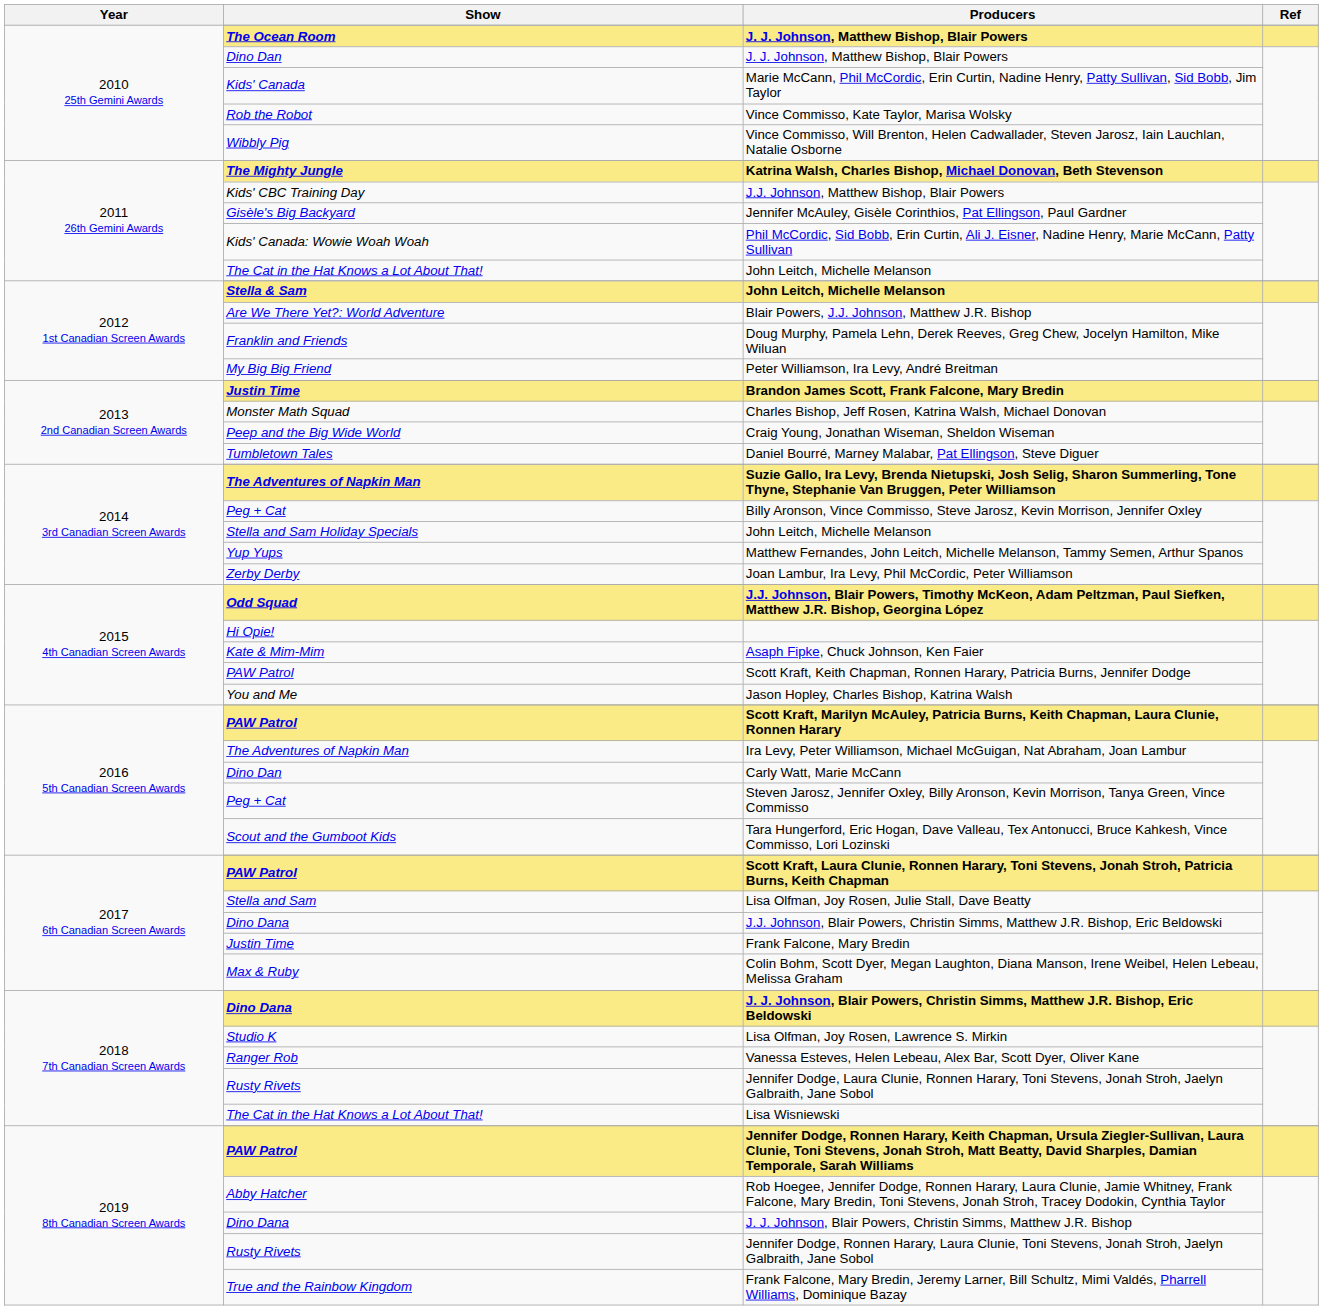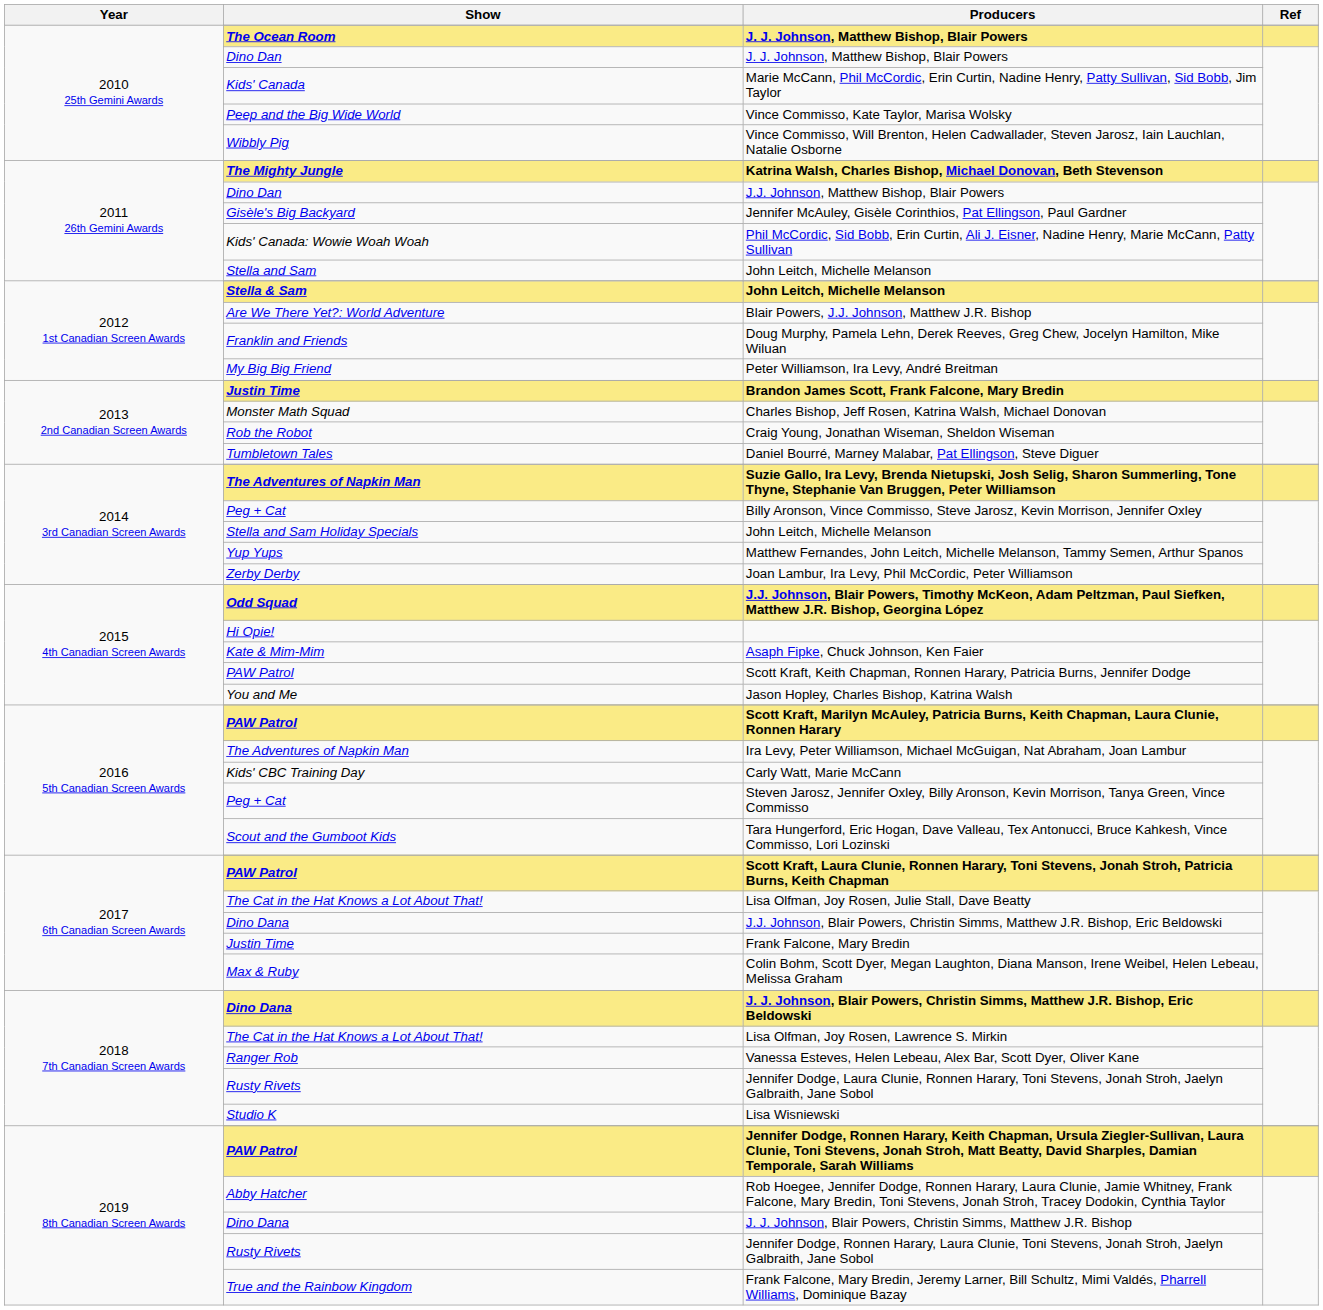 <table class="wikitable" style="width:100%;">
 <tr style="background:#bebebe;">
 <th style="width:8%;">Year</th>
 <th style="width:19%;">Show</th>
 <th style="width:19%;">Producers</th>
 <th style="width:2%;">Ref</th>
 </tr>
 <tr>
 <td rowspan="6" align="center">2010 <br> <small><a href='#'>25th Gemini Awards</a></small></td>
 </tr>
 <tr style="background:#FAEB86;">
 <td><strong><em><a href='#'>The Ocean Room</a></em></strong></td>
 <td><strong><a href='#'>J. J. Johnson</a>, Matthew Bishop, Blair Powers </strong></td>
 <td></td>
 </tr>
 <tr>
 <td><em><a href='#'>Dino Dan</a></em></td>
 <td><a href='#'>J. J. Johnson</a>, Matthew Bishop, Blair Powers</td>
 <td rowspan=4></td>
 </tr>
 <tr>
 <td><em><a href='#'>Kids' Canada</a></em></td>
 <td>Marie McCann, <a href='#'>Phil McCordic</a>, Erin Curtin, Nadine Henry, <a href='#'>Patty Sullivan</a>, <a href='#'>Sid Bobb</a>, Jim Taylor</td>
 </tr>
 <tr>
-<td><em><a href='#'>Rob the Robot</a></em></td>
+<td><em><a href='#'>Peep and the Big Wide World</a></em></td>
 <td>Vince Commisso, Kate Taylor, Marisa Wolsky</td>
 </tr>
 <tr>
 <td><em><a href='#'>Wibbly Pig</a></em></td>
 <td>Vince Commisso, Will Brenton, Helen Cadwallader, Steven Jarosz, Iain Lauchlan, Natalie Osborne</td>
 </tr>
 <tr>
 <td rowspan="6" align="center">2011 <br> <small><a href='#'>26th Gemini Awards</a></small></td>
 </tr>
 <tr style="background:#FAEB86;">
 <td><strong><em><a href='#'>The Mighty Jungle</a></em></strong></td>
 <td><strong>Katrina Walsh, Charles Bishop, <a href='#'>Michael Donovan</a>, Beth Stevenson</strong></td>
 <td></td>
 </tr>
 <tr>
-<td><em>Kids' CBC Training Day</em></td>
+<td><em><a href='#'>Dino Dan</a></em></td>
 <td><a href='#'>J.J. Johnson</a>, Matthew Bishop, Blair Powers</td>
 <td rowspan=4></td>
 </tr>
 <tr>
 <td><em><a href='#'>Gisèle's Big Backyard</a></em></td>
 <td>Jennifer McAuley, Gisèle Corinthios, <a href='#'>Pat Ellingson</a>, Paul Gardner</td>
 </tr>
 <tr>
 <td><em>Kids' Canada: Wowie Woah Woah</em></td>
 <td><a href='#'>Phil McCordic</a>, <a href='#'>Sid Bobb</a>, Erin Curtin, <a href='#'>Ali J. Eisner</a>, Nadine Henry, Marie McCann, <a href='#'>Patty Sullivan</a></td>
 </tr>
 <tr>
-<td><em><a href='#'>The Cat in the Hat Knows a Lot About That!</a></em></td>
+<td><em><a href='#'>Stella and Sam</a></em></td>
 <td>John Leitch, Michelle Melanson</td>
 </tr>
 <tr>
 <td rowspan="5" align="center">2012 <br> <small><a href='#'>1st Canadian Screen Awards</a></small></td>
 </tr>
 <tr style="background:#FAEB86;">
 <td><strong><em><a href='#'>Stella & Sam</a></em></strong></td>
 <td><strong>John Leitch, Michelle Melanson</strong></td>
 <td></td>
 </tr>
 <tr>
 <td><em><a href='#'>Are We There Yet?: World Adventure</a></em></td>
 <td>Blair Powers, <a href='#'>J.J. Johnson</a>, Matthew J.R. Bishop</td>
 <td rowspan=3></td>
 </tr>
 <tr>
 <td><em><a href='#'>Franklin and Friends</a></em></td>
 <td>Doug Murphy, Pamela Lehn, Derek Reeves, Greg Chew, Jocelyn Hamilton, Mike Wiluan</td>
 </tr>
 <tr>
 <td><em><a href='#'>My Big Big Friend</a></em></td>
 <td>Peter Williamson, Ira Levy, André Breitman</td>
 </tr>
 <tr>
 <td rowspan="5" align="center">2013 <br> <small><a href='#'>2nd Canadian Screen Awards</a></small></td>
 </tr>
 <tr style="background:#FAEB86;">
 <td><strong><em><a href='#'>Justin Time</a></em></strong></td>
 <td><strong>Brandon James Scott, Frank Falcone, Mary Bredin</strong></td>
 <td></td>
 </tr>
 <tr>
 <td><em>Monster Math Squad</em></td>
 <td>Charles Bishop, Jeff Rosen, Katrina Walsh, Michael Donovan</td>
 <td rowspan=3></td>
 </tr>
 <tr>
-<td><em><a href='#'>Peep and the Big Wide World</a></em></td>
+<td><em><a href='#'>Rob the Robot</a></em></td>
 <td>Craig Young, Jonathan Wiseman, Sheldon Wiseman</td>
 </tr>
 <tr>
 <td><em><a href='#'>Tumbletown Tales</a></em></td>
 <td>Daniel Bourré, Marney Malabar, <a href='#'>Pat Ellingson</a>, Steve Diguer</td>
 </tr>
 <tr>
 <td rowspan="6" align="center">2014 <br> <small><a href='#'>3rd Canadian Screen Awards</a></small></td>
 </tr>
 <tr style="background:#FAEB86;">
 <td><strong><em><a href='#'>The Adventures of Napkin Man</a></em></strong></td>
 <td><strong>Suzie Gallo, Ira Levy, Brenda Nietupski, Josh Selig, Sharon Summerling, Tone Thyne, Stephanie Van Bruggen, Peter Williamson</strong></td>
 <td></td>
 </tr>
 <tr>
 <td><em><a href='#'>Peg + Cat</a></em></td>
 <td>Billy Aronson, Vince Commisso, Steve Jarosz, Kevin Morrison, Jennifer Oxley</td>
 <td rowspan=4></td>
 </tr>
 <tr>
 <td><em><a href='#'>Stella and Sam Holiday Specials</a></em></td>
 <td>John Leitch, Michelle Melanson</td>
 </tr>
 <tr>
 <td><em><a href='#'>Yup Yups</a></em></td>
 <td>Matthew Fernandes, John Leitch, Michelle Melanson, Tammy Semen, Arthur Spanos</td>
 </tr>
 <tr>
 <td><em><a href='#'>Zerby Derby</a></em></td>
 <td>Joan Lambur, Ira Levy, Phil McCordic, Peter Williamson</td>
 </tr>
 <tr>
 <td rowspan="6" align="center">2015 <br> <small><a href='#'>4th Canadian Screen Awards</a></small></td>
 </tr>
 <tr style="background:#FAEB86;">
 <td><strong><em><a href='#'>Odd Squad</a></em></strong></td>
 <td><strong><a href='#'>J.J. Johnson</a>, Blair Powers, Timothy McKeon, Adam Peltzman, Paul Siefken, Matthew J.R. Bishop, Georgina López</strong></td>
 <td></td>
 </tr>
 <tr>
 <td><em><a href='#'>Hi Opie!</a></em></td>
 <td></td>
 <td rowspan=4></td>
 </tr>
 <tr>
 <td><em><a href='#'>Kate & Mim-Mim</a></em></td>
 <td><a href='#'>Asaph Fipke</a>, Chuck Johnson, Ken Faier</td>
 </tr>
 <tr>
 <td><em><a href='#'>PAW Patrol</a></em></td>
 <td>Scott Kraft, Keith Chapman, Ronnen Harary, Patricia Burns, Jennifer Dodge</td>
 </tr>
 <tr>
 <td><em>You and Me</em></td>
 <td>Jason Hopley, Charles Bishop, Katrina Walsh</td>
 </tr>
 <tr>
 <td rowspan="6" align="center">2016 <br> <small><a href='#'>5th Canadian Screen Awards</a></small></td>
 </tr>
 <tr style="background:#FAEB86;">
 <td><strong><em><a href='#'>PAW Patrol</a></em></strong></td>
 <td><strong>Scott Kraft, Marilyn McAuley, Patricia Burns, Keith Chapman, Laura Clunie, Ronnen Harary</strong></td>
 <td></td>
 </tr>
 <tr>
 <td><em><a href='#'>The Adventures of Napkin Man</a></em></td>
 <td>Ira Levy, Peter Williamson, Michael McGuigan, Nat Abraham, Joan Lambur</td>
 <td rowspan=4></td>
 </tr>
 <tr>
-<td><em><a href='#'>Dino Dan</a></em></td>
+<td><em>Kids' CBC Training Day</em></td>
 <td>Carly Watt, Marie McCann</td>
 </tr>
 <tr>
 <td><em><a href='#'>Peg + Cat</a></em></td>
 <td>Steven Jarosz, Jennifer Oxley, Billy Aronson, Kevin Morrison, Tanya Green, Vince Commisso</td>
 </tr>
 <tr>
 <td><em><a href='#'>Scout and the Gumboot Kids</a></em></td>
 <td>Tara Hungerford, Eric Hogan, Dave Valleau, Tex Antonucci, Bruce Kahkesh, Vince Commisso, Lori Lozinski</td>
 </tr>
 <tr>
 <td rowspan="6" align="center">2017 <br> <small><a href='#'>6th Canadian Screen Awards</a></small></td>
 </tr>
 <tr style="background:#FAEB86;">
 <td><strong><em><a href='#'>PAW Patrol</a></em></strong></td>
 <td><strong>Scott Kraft, Laura Clunie, Ronnen Harary, Toni Stevens, Jonah Stroh, Patricia Burns, Keith Chapman</strong></td>
 <td></td>
 </tr>
 <tr>
-<td><em><a href='#'>Stella and Sam</a></em></td>
+<td><em><a href='#'>The Cat in the Hat Knows a Lot About That!</a></em></td>
 <td>Lisa Olfman, Joy Rosen, Julie Stall, Dave Beatty</td>
 <td rowspan=4></td>
 </tr>
 <tr>
 <td><em><a href='#'>Dino Dana</a></em></td>
 <td><a href='#'>J.J. Johnson</a>, Blair Powers, Christin Simms, Matthew J.R. Bishop, Eric Beldowski</td>
 </tr>
 <tr>
 <td><em><a href='#'>Justin Time</a></em></td>
 <td>Frank Falcone, Mary Bredin</td>
 </tr>
 <tr>
 <td><em><a href='#'>Max & Ruby</a></em></td>
 <td>Colin Bohm, Scott Dyer, Megan Laughton, Diana Manson, Irene Weibel, Helen Lebeau, Melissa Graham</td>
 </tr>
 <tr>
 <td rowspan="6" align="center">2018 <br> <small><a href='#'>7th Canadian Screen Awards</a></small></td>
 </tr>
 <tr style="background:#FAEB86;">
 <td><strong><em><a href='#'>Dino Dana</a></em></strong></td>
 <td><strong><a href='#'>J. J. Johnson</a>, Blair Powers, Christin Simms, Matthew J.R. Bishop, Eric Beldowski</strong></td>
 <td></td>
 </tr>
 <tr>
-<td><em><a href='#'>Studio K</a></em></td>
+<td><em><a href='#'>The Cat in the Hat Knows a Lot About That!</a></em></td>
 <td>Lisa Olfman, Joy Rosen, Lawrence S. Mirkin</td>
 <td rowspan=4></td>
 </tr>
 <tr>
 <td><em><a href='#'>Ranger Rob</a></em></td>
 <td>Vanessa Esteves, Helen Lebeau, Alex Bar, Scott Dyer, Oliver Kane</td>
 </tr>
 <tr>
 <td><em><a href='#'>Rusty Rivets</a></em></td>
 <td>Jennifer Dodge, Laura Clunie, Ronnen Harary, Toni Stevens, Jonah Stroh, Jaelyn Galbraith, Jane Sobol</td>
 </tr>
 <tr>
-<td><em><a href='#'>The Cat in the Hat Knows a Lot About That!</a></em></td>
+<td><em><a href='#'>Studio K</a></em></td>
 <td>Lisa Wisniewski</td>
 </tr>
 <tr>
 <td rowspan="6" align="center">2019 <br> <small><a href='#'>8th Canadian Screen Awards</a></small></td>
 </tr>
 <tr style="background:#FAEB86;">
 <td><strong><em><a href='#'>PAW Patrol</a></em></strong></td>
 <td><strong>Jennifer Dodge, Ronnen Harary, Keith Chapman, Ursula Ziegler-Sullivan, Laura Clunie, Toni Stevens, Jonah Stroh, Matt Beatty, David Sharples, Damian Temporale, Sarah Williams</strong></td>
 <td></td>
 </tr>
 <tr>
 <td><em><a href='#'>Abby Hatcher</a></em></td>
 <td>Rob Hoegee, Jennifer Dodge, Ronnen Harary, Laura Clunie, Jamie Whitney, Frank Falcone, Mary Bredin, Toni Stevens, Jonah Stroh, Tracey Dodokin, Cynthia Taylor</td>
 <td rowspan=4></td>
 </tr>
 <tr>
 <td><em><a href='#'>Dino Dana</a></em></td>
 <td><a href='#'>J. J. Johnson</a>, Blair Powers, Christin Simms, Matthew J.R. Bishop</td>
 </tr>
 <tr>
 <td><em><a href='#'>Rusty Rivets</a></em></td>
 <td>Jennifer Dodge, Ronnen Harary, Laura Clunie, Toni Stevens, Jonah Stroh, Jaelyn Galbraith, Jane Sobol</td>
 </tr>
 <tr>
 <td><em><a href='#'>True and the Rainbow Kingdom</a></em></td>
 <td>Frank Falcone, Mary Bredin, Jeremy Larner, Bill Schultz, Mimi Valdés, <a href='#'>Pharrell Williams</a>, Dominique Bazay</td>
 </tr>
 </table>
